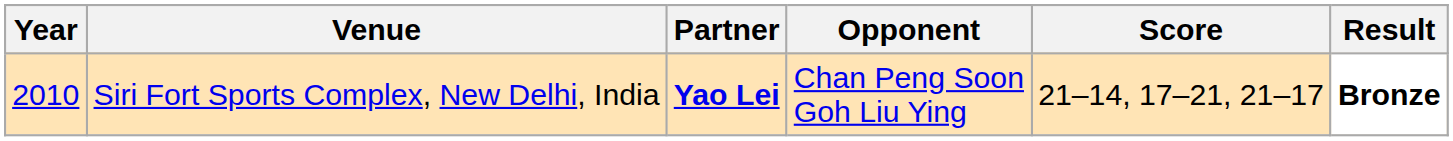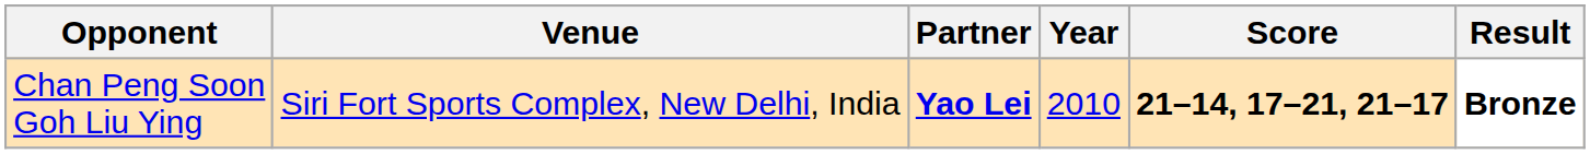 <table class="sortable wikitable" style="font-size: 90%;">
 <tr>
-<th>Year</th>
+<th>Opponent</th>
 <th>Venue</th>
 <th>Partner</th>
-<th>Opponent</th>
+<th>Year</th>
 <th>Score</th>
 <th>Result</th>
 </tr>
 <tr style="background:#FFE4B5">
-<td align="center"><a href='#'>2010</a></td>
+<td align="left"> <a href='#'>Chan Peng Soon</a><br> <a href='#'>Goh Liu Ying</a></td>
 <td align="left"><a href='#'>Siri Fort Sports Complex</a>, <a href='#'>New Delhi</a>, India</td>
 <td align="left"><strong> <a href='#'>Yao Lei</a></strong></td>
-<td align="left"> <a href='#'>Chan Peng Soon</a><br> <a href='#'>Goh Liu Ying</a></td>
-<td align="left">21–14, 17–21, 21–17</td>
+<td align="center"><a href='#'>2010</a></td>
+<td align="left"><strong>21–14, 17–21, 21–17</strong></td>
 <td style="text-align:left; background:white"> <strong>Bronze</strong></td>
 </tr>
 </table>
